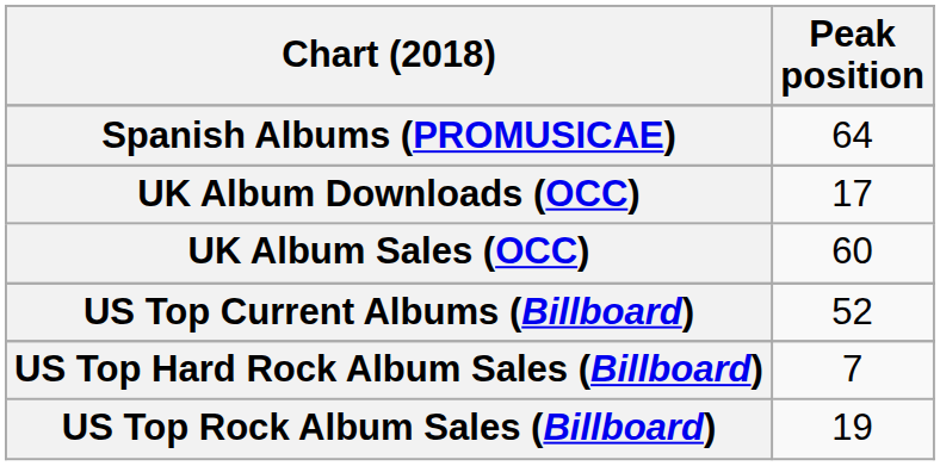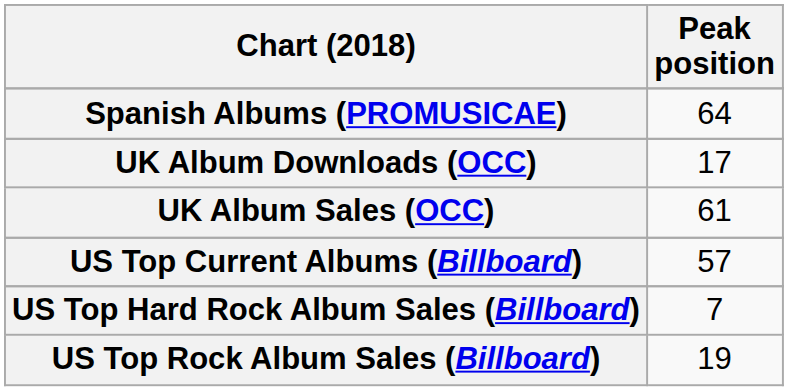 <table class="wikitable sortable plainrowheaders" style="text-align:center">
 <tr>
 <th scope="col">Chart (2018)</th>
 <th scope="col">Peak<br> position</th>
 </tr>
 <tr>
 </tr>
 <tr>
 </tr>
 <tr>
 </tr>
 <tr>
 </tr>
 <tr>
 </tr>
 <tr>
 </tr>
 <tr>
 </tr>
 <tr>
 </tr>
 <tr>
 <th scope="row">Spanish Albums (<a href='#'>PROMUSICAE</a>)</th>
 <td>64</td>
 </tr>
 <tr>
 </tr>
 <tr>
 </tr>
 <tr>
 <th scope="row">UK Album Downloads (<a href='#'>OCC</a>)</th>
 <td>17</td>
 </tr>
 <tr>
 <th scope="row">UK Album Sales (<a href='#'>OCC</a>)</th>
-<td>60</td>
+<td>61</td>
 </tr>
 <tr>
 </tr>
 <tr>
 <th scope="row">US Top Current Albums (<em><a href='#'>Billboard</a></em>)</th>
-<td>52</td>
+<td>57</td>
 </tr>
 <tr>
 </tr>
 <tr>
 <th scope="row">US Top Hard Rock Album Sales (<em><a href='#'>Billboard</a></em>)</th>
 <td>7</td>
 </tr>
 <tr>
 <th scope="row">US Top Rock Album Sales (<em><a href='#'>Billboard</a></em>)</th>
 <td>19</td>
 </tr>
 </table>
